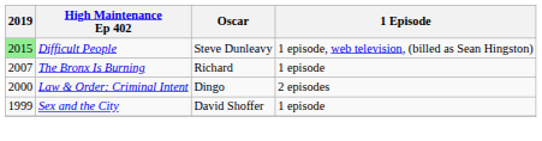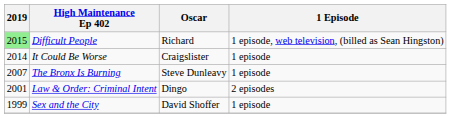 <table class="wikitable sortable">
 <tr>
 <th>2019</th>
 <th><a href='#'>High Maintenance</a><br>Ep 402</th>
 <th>Oscar</th>
 <th>1 Episode</th>
 </tr>
 <tr>
 <td style="background: lightgreen;">2015</td>
 <td><em><a href='#'>Difficult People</a></em></td>
-<td>Steve Dunleavy</td>
+<td>Richard</td>
 <td>1 episode, <a href='#'>web television</a>, (billed as Sean Hingston)</td>
+</tr>
+<tr>
+<td>2014</td>
+<td><em>It Could Be Worse</em></td>
+<td>Craigslister</td>
+<td>1 episode</td>
 </tr>
 <tr>
 <td>2007</td>
 <td><em><a href='#'>The Bronx Is Burning</a></em></td>
-<td>Richard</td>
+<td>Steve Dunleavy</td>
 <td>1 episode</td>
 </tr>
 <tr>
-<td>2000</td>
+<td>2001</td>
 <td><em><a href='#'>Law & Order: Criminal Intent</a></em></td>
 <td>Dingo</td>
 <td>2 episodes</td>
 </tr>
 <tr>
 <td>1999</td>
 <td><em><a href='#'>Sex and the City</a></em></td>
 <td>David Shoffer</td>
 <td>1 episode</td>
 </tr>
 <tr>
 </tr>
 </table>
